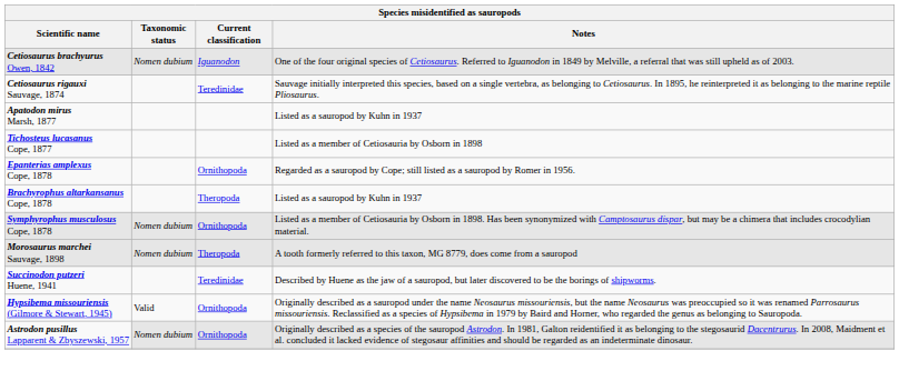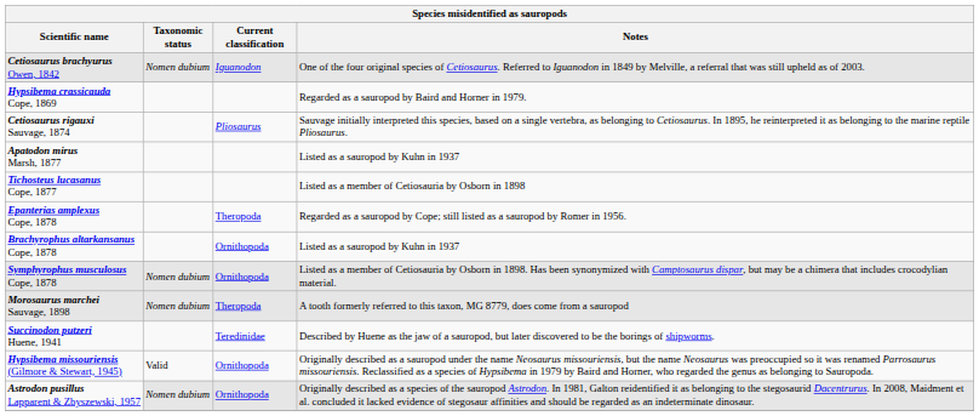 <table class="wikitable sortable" style="font-size: 85%">
 <tr>
 <th Colspan=4>Species misidentified as sauropods</th>
 </tr>
 <tr>
 <th>Scientific name</th>
 <th>Taxonomic status</th>
 <th>Current classification</th>
 <th>Notes</th>
 </tr>
 <tr>
 <td style="background:#E6E6E6;"><strong><em>Cetiosaurus brachyurus</em></strong><br><a href='#'>Owen, 1842</a></td>
 <td style="background:#E6E6E6;"><em>Nomen dubium</em></td>
 <td style="background:#E6E6E6;"><em><a href='#'>Iguanodon</a></em></td>
 <td style="background:#E6E6E6;">One of the four original species of <em><a href='#'>Cetiosaurus</a></em>. Referred to <em>Iguanodon</em> in 1849 by Melville, a referral that was still upheld as of 2003.</td>
 </tr>
 <tr>
+<td><strong><em><a href='#'>Hypsibema crassicauda</a></em></strong><br>Cope, 1869</td>
+<td></td>
+<td></td>
+<td>Regarded as a sauropod by Baird and Horner in 1979.</td>
+</tr>
+<tr>
 <td><strong><em>Cetiosaurus rigauxi</em></strong><br>Sauvage, 1874</td>
 <td></td>
-<td><a href='#'>Teredinidae</a></td>
+<td><em><a href='#'>Pliosaurus</a></em></td>
 <td>Sauvage initially interpreted this species, based on a single vertebra, as belonging to <em>Cetiosaurus</em>. In 1895, he reinterpreted it as belonging to the marine reptile <em>Pliosaurus</em>.</td>
 </tr>
 <tr>
 <td><strong><em>Apatodon mirus</em></strong><br>Marsh, 1877</td>
 <td></td>
 <td></td>
 <td>Listed as a sauropod by Kuhn in 1937</td>
 </tr>
 <tr>
 <td><strong><em><a href='#'>Tichosteus lucasanus</a></em></strong><br>Cope, 1877</td>
 <td></td>
 <td></td>
 <td>Listed as a member of Cetiosauria by Osborn in 1898</td>
 </tr>
 <tr>
 <td><strong><em><a href='#'>Epanterias amplexus</a></em></strong><br>Cope, 1878</td>
 <td></td>
-<td><a href='#'>Ornithopoda</a></td>
+<td><a href='#'>Theropoda</a></td>
 <td>Regarded as a sauropod by Cope; still listed as a sauropod by Romer in 1956.</td>
 </tr>
 <tr>
 <td style="white-space: nowrap;"><strong><em><a href='#'>Brachyrophus altarkansanus</a></em></strong><br>Cope, 1878</td>
 <td></td>
-<td><a href='#'>Theropoda</a></td>
+<td><a href='#'>Ornithopoda</a></td>
 <td>Listed as a sauropod by Kuhn in 1937</td>
 </tr>
 <tr>
 <td style="background:#E6E6E6;"><strong><em><a href='#'>Symphyrophus musculosus</a></em></strong><br>Cope, 1878</td>
 <td style="background:#E6E6E6;"><em>Nomen dubium</em></td>
 <td style="background:#E6E6E6;"><a href='#'>Ornithopoda</a></td>
 <td style="background:#E6E6E6;">Listed as a member of Cetiosauria by Osborn in 1898. Has been synonymized with <em><a href='#'>Camptosaurus dispar</a></em>, but may be a chimera that includes crocodylian material.</td>
 </tr>
 <tr>
 <td style="background:#E6E6E6;"><strong><em>Morosaurus marchei</em></strong><br>Sauvage, 1898</td>
 <td style="background:#E6E6E6;"><em>Nomen dubium</em></td>
 <td style="background:#E6E6E6;"><a href='#'>Theropoda</a></td>
 <td style="background:#E6E6E6;">A tooth formerly referred to this taxon, MG 8779, does come from a sauropod</td>
 </tr>
 <tr>
 <td><strong><em><a href='#'>Succinodon putzeri</a></em></strong><br>Huene, 1941</td>
 <td></td>
 <td><a href='#'>Teredinidae</a></td>
 <td>Described by Huene as the jaw of a sauropod, but later discovered to be the borings of <a href='#'>shipworms</a>.</td>
 </tr>
 <tr>
 <td style="white-space: nowrap;"><strong><em><a href='#'>Hypsibema missouriensis</a></em></strong><br><a href='#'>(Gilmore & Stewart, 1945)</a></td>
 <td>Valid</td>
 <td><a href='#'>Ornithopoda</a></td>
 <td>Originally described as a sauropod under the name <em>Neosaurus missouriensis</em>, but the name <em>Neosaurus</em> was preoccupied so it was renamed <em>Parrosaurus missouriensis</em>. Reclassified as a species of <em>Hypsibema</em> in 1979 by Baird and Horner, who regarded the genus as belonging to Sauropoda.</td>
 </tr>
 <tr>
 <td style="white-space: nowrap;" style="background:#E6E6E6;"><strong><em>Astrodon pusillus</em></strong><br><a href='#'>Lapparent & Zbyszewski, 1957</a></td>
 <td style="background:#E6E6E6;"><em>Nomen dubium</em></td>
 <td style="background:#E6E6E6;"><a href='#'>Ornithopoda</a></td>
 <td style="background:#E6E6E6;">Originally described as a species of the sauropod <em><a href='#'>Astrodon</a></em>. In 1981, Galton reidentified it as belonging to the stegosaurid <em><a href='#'>Dacentrurus</a></em>. In 2008, Maidment et al. concluded it lacked evidence of stegosaur affinities and should be regarded as an indeterminate dinosaur.</td>
 </tr>
 <tr>
 </tr>
 </table>
